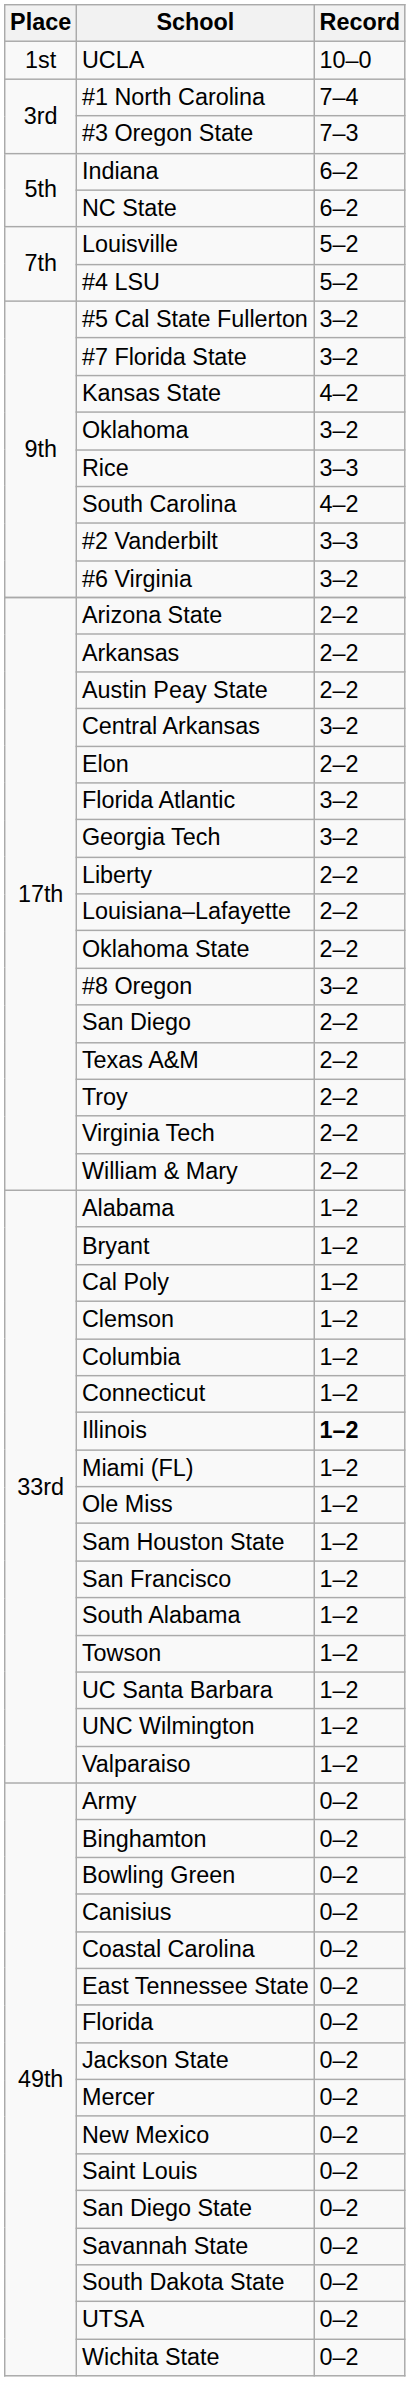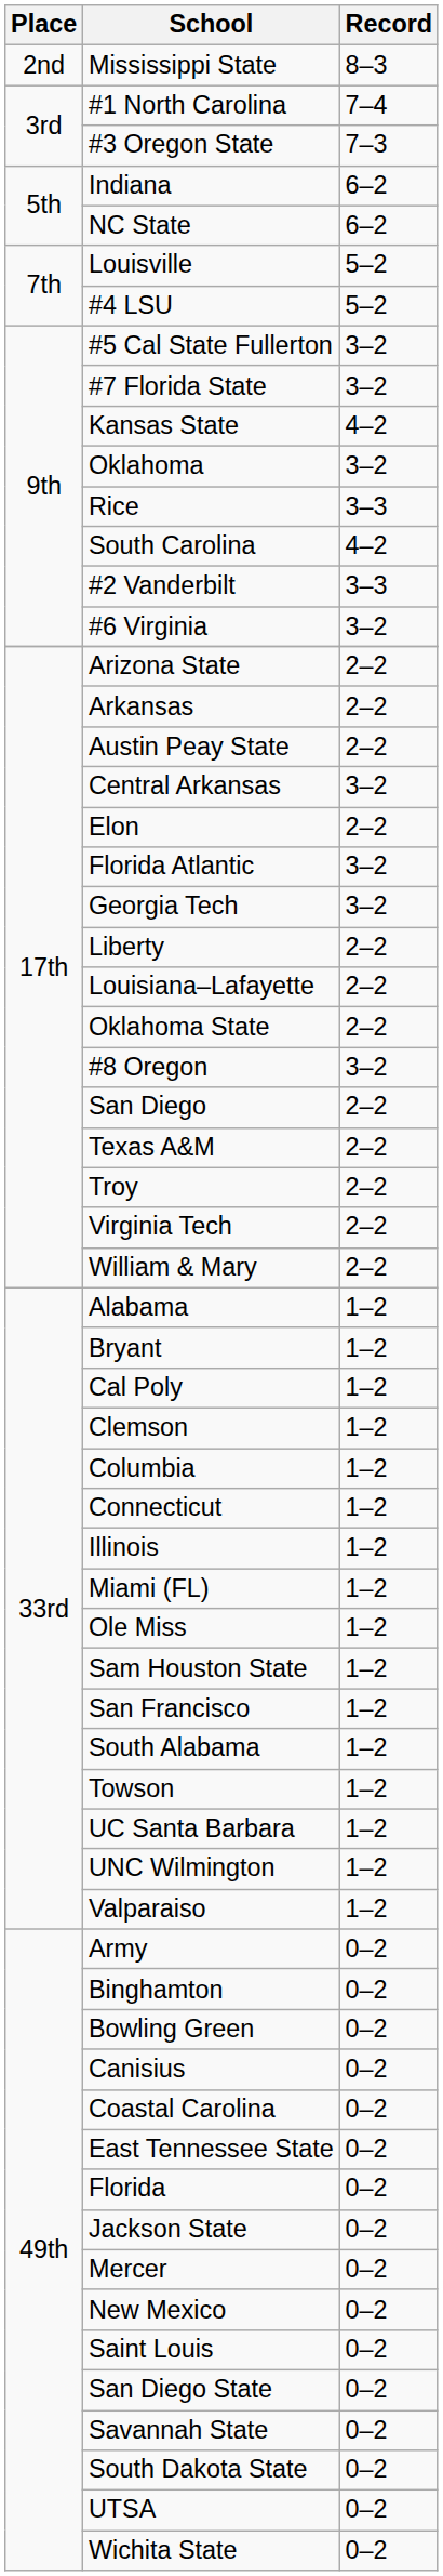 <table class="wikitable">
 <tr>
 <th>Place</th>
 <th>School</th>
 <th>Record</th>
 </tr>
 <tr>
-<td rowspan="1" align=center>1st</td>
-<td>UCLA</td>
-<td>10–0</td>
+<td rowspan="1" align=center>2nd</td>
+<td>Mississippi State</td>
+<td>8–3</td>
 </tr>
 <tr>
 <td rowspan="2" align=center>3rd</td>
 <td>#1 North Carolina</td>
 <td>7–4</td>
 </tr>
 <tr>
 <td>#3 Oregon State</td>
 <td>7–3</td>
 </tr>
 <tr>
 <td rowspan="2" align=center>5th</td>
 <td>Indiana</td>
 <td>6–2</td>
 </tr>
 <tr>
 <td>NC State</td>
 <td>6–2</td>
 </tr>
 <tr>
 <td rowspan="2" align=center>7th</td>
 <td>Louisville</td>
 <td>5–2</td>
 </tr>
 <tr>
 <td>#4 LSU</td>
 <td>5–2</td>
 </tr>
 <tr>
 <td rowspan="8" align=center>9th </td>
 <td>#5 Cal State Fullerton</td>
 <td>3–2</td>
 </tr>
 <tr>
 <td>#7 Florida State</td>
 <td>3–2</td>
 </tr>
 <tr>
 <td>Kansas State</td>
 <td>4–2</td>
 </tr>
 <tr>
 <td>Oklahoma</td>
 <td>3–2</td>
 </tr>
 <tr>
 <td>Rice</td>
 <td>3–3</td>
 </tr>
 <tr>
 <td>South Carolina</td>
 <td>4–2</td>
 </tr>
 <tr>
 <td>#2 Vanderbilt</td>
 <td>3–3</td>
 </tr>
 <tr>
 <td>#6 Virginia</td>
 <td>3–2</td>
 </tr>
 <tr>
 </tr>
 <tr>
 <td rowspan="16" align=center>17th </td>
 <td>Arizona State</td>
 <td>2–2</td>
 </tr>
 <tr>
 <td>Arkansas</td>
 <td>2–2</td>
 </tr>
 <tr>
 <td>Austin Peay State</td>
 <td>2–2</td>
 </tr>
 <tr>
 <td>Central Arkansas</td>
 <td>3–2</td>
 </tr>
 <tr>
 <td>Elon</td>
 <td>2–2</td>
 </tr>
 <tr>
 <td>Florida Atlantic</td>
 <td>3–2</td>
 </tr>
 <tr>
 <td>Georgia Tech</td>
 <td>3–2</td>
 </tr>
 <tr>
 <td>Liberty</td>
 <td>2–2</td>
 </tr>
 <tr>
 <td>Louisiana–Lafayette</td>
 <td>2–2</td>
 </tr>
 <tr>
 <td>Oklahoma State</td>
 <td>2–2</td>
 </tr>
 <tr>
 <td>#8 Oregon</td>
 <td>3–2</td>
 </tr>
 <tr>
 <td>San Diego</td>
 <td>2–2</td>
 </tr>
 <tr>
 <td>Texas A&M</td>
 <td>2–2</td>
 </tr>
 <tr>
 <td>Troy</td>
 <td>2–2</td>
 </tr>
 <tr>
 <td>Virginia Tech</td>
 <td>2–2</td>
 </tr>
 <tr>
 <td>William & Mary</td>
 <td>2–2</td>
 </tr>
 <tr>
 <td rowspan="16" align=center>33rd</td>
 <td>Alabama</td>
 <td>1–2</td>
 </tr>
 <tr>
 <td>Bryant</td>
 <td>1–2</td>
 </tr>
 <tr>
 <td>Cal Poly</td>
 <td>1–2</td>
 </tr>
 <tr>
 <td>Clemson</td>
 <td>1–2</td>
 </tr>
 <tr>
 <td>Columbia</td>
 <td>1–2</td>
 </tr>
 <tr>
 <td>Connecticut</td>
 <td>1–2</td>
 </tr>
 <tr>
 <td>Illinois</td>
-<td><strong>1–2</strong></td>
+<td>1–2</td>
 </tr>
 <tr>
 <td>Miami (FL)</td>
 <td>1–2</td>
 </tr>
 <tr>
 <td>Ole Miss</td>
 <td>1–2</td>
 </tr>
 <tr>
 <td>Sam Houston State</td>
 <td>1–2</td>
 </tr>
 <tr>
 <td>San Francisco</td>
 <td>1–2</td>
 </tr>
 <tr>
 <td>South Alabama</td>
 <td>1–2</td>
 </tr>
 <tr>
 <td>Towson</td>
 <td>1–2</td>
 </tr>
 <tr>
 <td>UC Santa Barbara</td>
 <td>1–2</td>
 </tr>
 <tr>
 <td>UNC Wilmington</td>
 <td>1–2</td>
 </tr>
 <tr>
 <td>Valparaiso</td>
 <td>1–2</td>
 </tr>
 <tr>
 <td rowspan="16" align=center>49th</td>
 <td>Army</td>
 <td>0–2</td>
 </tr>
 <tr>
 <td>Binghamton</td>
 <td>0–2</td>
 </tr>
 <tr>
 <td>Bowling Green</td>
 <td>0–2</td>
 </tr>
 <tr>
 <td>Canisius</td>
 <td>0–2</td>
 </tr>
 <tr>
 <td>Coastal Carolina</td>
 <td>0–2</td>
 </tr>
 <tr>
 <td>East Tennessee State</td>
 <td>0–2</td>
 </tr>
 <tr>
 <td>Florida</td>
 <td>0–2</td>
 </tr>
 <tr>
 <td>Jackson State</td>
 <td>0–2</td>
 </tr>
 <tr>
 <td>Mercer</td>
 <td>0–2</td>
 </tr>
 <tr>
 <td>New Mexico</td>
 <td>0–2</td>
 </tr>
 <tr>
 <td>Saint Louis</td>
 <td>0–2</td>
 </tr>
 <tr>
 <td>San Diego State</td>
 <td>0–2</td>
 </tr>
 <tr>
 <td>Savannah State</td>
 <td>0–2</td>
 </tr>
 <tr>
 <td>South Dakota State</td>
 <td>0–2</td>
 </tr>
 <tr>
 <td>UTSA</td>
 <td>0–2</td>
 </tr>
 <tr>
 <td>Wichita State</td>
 <td>0–2</td>
 </tr>
 </table>
